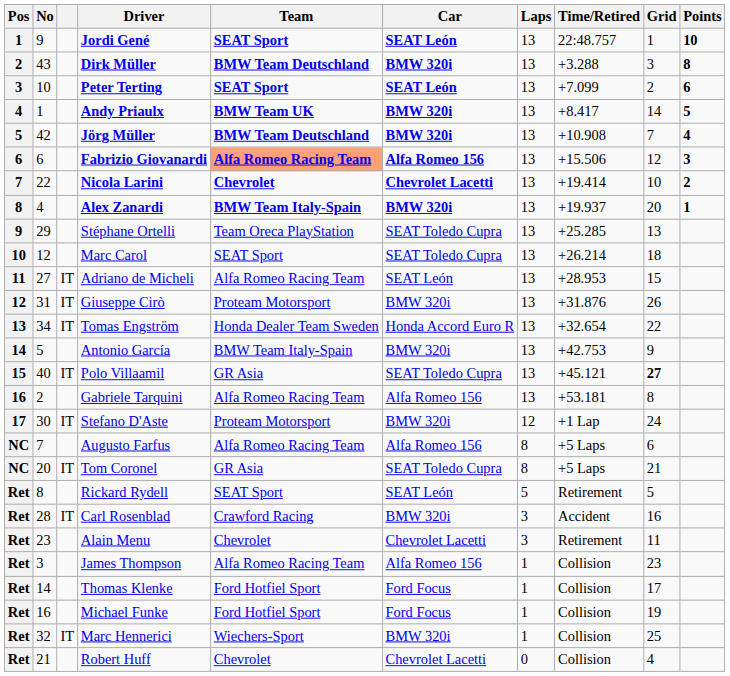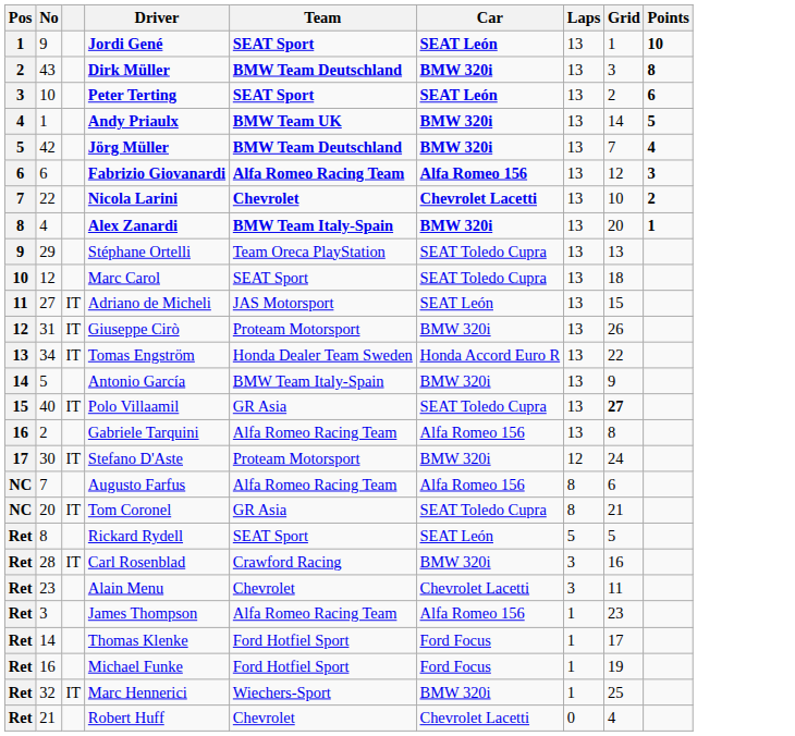 <table class="wikitable" style="font-size: 95%">
 <tr>
 <th>Pos</th>
 <th>No</th>
 <th></th>
 <th>Driver</th>
 <th>Team</th>
 <th>Car</th>
 <th>Laps</th>
-<th>Time/Retired</th>
 <th>Grid</th>
 <th>Points</th>
 </tr>
 <tr>
 <th>1</th>
 <td>9</td>
 <td></td>
 <td> <strong><a href='#'>Jordi Gené</a></strong></td>
 <td><strong><a href='#'>SEAT Sport</a></strong></td>
 <td><strong><a href='#'>SEAT León</a></strong></td>
 <td>13</td>
-<td>22:48.757</td>
 <td>1</td>
 <td><strong>10</strong></td>
 </tr>
 <tr>
 <th>2</th>
 <td>43</td>
 <td></td>
 <td> <strong><a href='#'>Dirk Müller</a></strong></td>
 <td><strong><a href='#'>BMW Team Deutschland</a></strong></td>
 <td><strong><a href='#'>BMW 320i</a></strong></td>
 <td>13</td>
-<td>+3.288</td>
 <td>3</td>
 <td><strong>8</strong></td>
 </tr>
 <tr>
 <th>3</th>
 <td>10</td>
 <td></td>
 <td> <strong><a href='#'>Peter Terting</a></strong></td>
 <td><strong><a href='#'>SEAT Sport</a></strong></td>
 <td><strong><a href='#'>SEAT León</a></strong></td>
 <td>13</td>
-<td>+7.099</td>
 <td>2</td>
 <td><strong>6</strong></td>
 </tr>
 <tr>
 <th>4</th>
 <td>1</td>
 <td></td>
 <td> <strong><a href='#'>Andy Priaulx</a></strong></td>
 <td><strong><a href='#'>BMW Team UK</a></strong></td>
 <td><strong><a href='#'>BMW 320i</a></strong></td>
 <td>13</td>
-<td>+8.417</td>
 <td>14</td>
 <td><strong>5</strong></td>
 </tr>
 <tr>
 <th>5</th>
 <td>42</td>
 <td></td>
 <td> <strong><a href='#'>Jörg Müller</a></strong></td>
 <td><strong><a href='#'>BMW Team Deutschland</a></strong></td>
 <td><strong><a href='#'>BMW 320i</a></strong></td>
 <td>13</td>
-<td>+10.908</td>
 <td>7</td>
 <td><strong>4</strong></td>
 </tr>
 <tr>
 <th>6</th>
 <td>6</td>
 <td></td>
 <td> <strong><a href='#'>Fabrizio Giovanardi</a></strong></td>
-<td style="background: lightsalmon;"><strong><a href='#'>Alfa Romeo Racing Team</a></strong></td>
+<td><strong><a href='#'>Alfa Romeo Racing Team</a></strong></td>
 <td><strong><a href='#'>Alfa Romeo 156</a></strong></td>
 <td>13</td>
-<td>+15.506</td>
 <td>12</td>
 <td><strong>3</strong></td>
 </tr>
 <tr>
 <th>7</th>
 <td>22</td>
 <td></td>
 <td> <strong><a href='#'>Nicola Larini</a></strong></td>
 <td><strong><a href='#'>Chevrolet</a></strong></td>
 <td><strong><a href='#'>Chevrolet Lacetti</a></strong></td>
 <td>13</td>
-<td>+19.414</td>
 <td>10</td>
 <td><strong>2</strong></td>
 </tr>
 <tr>
 <th>8</th>
 <td>4</td>
 <td></td>
 <td> <strong><a href='#'>Alex Zanardi</a></strong></td>
 <td><strong><a href='#'>BMW Team Italy-Spain</a></strong></td>
 <td><strong><a href='#'>BMW 320i</a></strong></td>
 <td>13</td>
-<td>+19.937</td>
 <td>20</td>
 <td><strong>1</strong></td>
 </tr>
 <tr>
 <th>9</th>
 <td>29</td>
 <td></td>
 <td> <a href='#'>Stéphane Ortelli</a></td>
 <td><a href='#'>Team Oreca PlayStation</a></td>
 <td><a href='#'>SEAT Toledo Cupra</a></td>
 <td>13</td>
-<td>+25.285</td>
 <td>13</td>
 <td></td>
 </tr>
 <tr>
 <th>10</th>
 <td>12</td>
 <td></td>
 <td> <a href='#'>Marc Carol</a></td>
 <td><a href='#'>SEAT Sport</a></td>
 <td><a href='#'>SEAT Toledo Cupra</a></td>
 <td>13</td>
-<td>+26.214</td>
 <td>18</td>
 <td></td>
 </tr>
 <tr>
 <th>11</th>
 <td>27</td>
 <td>IT</td>
 <td> <a href='#'>Adriano de Micheli</a></td>
-<td><a href='#'>Alfa Romeo Racing Team</a></td>
+<td><a href='#'>JAS Motorsport</a></td>
 <td><a href='#'>SEAT León</a></td>
 <td>13</td>
-<td>+28.953</td>
 <td>15</td>
 <td></td>
 </tr>
 <tr>
 <th>12</th>
 <td>31</td>
 <td>IT</td>
 <td>  <a href='#'>Giuseppe Cirò</a></td>
 <td><a href='#'>Proteam Motorsport</a></td>
 <td><a href='#'>BMW 320i</a></td>
 <td>13</td>
-<td>+31.876</td>
 <td>26</td>
 <td></td>
 </tr>
 <tr>
 <th>13</th>
 <td>34</td>
 <td>IT</td>
 <td> <a href='#'>Tomas Engström</a></td>
 <td><a href='#'>Honda Dealer Team Sweden</a></td>
 <td><a href='#'>Honda Accord Euro R</a></td>
 <td>13</td>
-<td>+32.654</td>
 <td>22</td>
 <td></td>
 </tr>
 <tr>
 <th>14</th>
 <td>5</td>
 <td></td>
 <td> <a href='#'>Antonio García</a></td>
 <td><a href='#'>BMW Team Italy-Spain</a></td>
 <td><a href='#'>BMW 320i</a></td>
 <td>13</td>
-<td>+42.753</td>
 <td>9</td>
 <td></td>
 </tr>
 <tr>
 <th>15</th>
 <td>40</td>
 <td>IT</td>
 <td> <a href='#'>Polo Villaamil</a></td>
 <td><a href='#'>GR Asia</a></td>
 <td><a href='#'>SEAT Toledo Cupra</a></td>
 <td>13</td>
-<td>+45.121</td>
 <td><strong>27</strong></td>
 <td></td>
 </tr>
 <tr>
 <th>16</th>
 <td>2</td>
 <td></td>
 <td> <a href='#'>Gabriele Tarquini</a></td>
 <td><a href='#'>Alfa Romeo Racing Team</a></td>
 <td><a href='#'>Alfa Romeo 156</a></td>
 <td>13</td>
-<td>+53.181</td>
 <td>8</td>
 <td></td>
 </tr>
 <tr>
 <th>17</th>
 <td>30</td>
 <td>IT</td>
 <td> <a href='#'>Stefano D'Aste</a></td>
 <td><a href='#'>Proteam Motorsport</a></td>
 <td><a href='#'>BMW 320i</a></td>
 <td>12</td>
-<td>+1 Lap</td>
 <td>24</td>
 <td></td>
 </tr>
 <tr>
 <th>NC</th>
 <td>7</td>
 <td></td>
 <td> <a href='#'>Augusto Farfus</a></td>
 <td><a href='#'>Alfa Romeo Racing Team</a></td>
 <td><a href='#'>Alfa Romeo 156</a></td>
 <td>8</td>
-<td>+5 Laps</td>
 <td>6</td>
 <td></td>
 </tr>
 <tr>
 <th>NC</th>
 <td>20</td>
 <td>IT</td>
 <td> <a href='#'>Tom Coronel</a></td>
 <td><a href='#'>GR Asia</a></td>
 <td><a href='#'>SEAT Toledo Cupra</a></td>
 <td>8</td>
-<td>+5 Laps</td>
 <td>21</td>
 <td></td>
 </tr>
 <tr>
 <th>Ret</th>
 <td>8</td>
 <td></td>
 <td> <a href='#'>Rickard Rydell</a></td>
 <td><a href='#'>SEAT Sport</a></td>
 <td><a href='#'>SEAT León</a></td>
 <td>5</td>
-<td>Retirement</td>
 <td>5</td>
 <td></td>
 </tr>
 <tr>
 <th>Ret</th>
 <td>28</td>
 <td>IT</td>
 <td> <a href='#'>Carl Rosenblad</a></td>
 <td><a href='#'>Crawford Racing</a></td>
 <td><a href='#'>BMW 320i</a></td>
 <td>3</td>
-<td>Accident</td>
 <td>16</td>
 <td></td>
 </tr>
 <tr>
 <th>Ret</th>
 <td>23</td>
 <td></td>
 <td> <a href='#'>Alain Menu</a></td>
 <td><a href='#'>Chevrolet</a></td>
 <td><a href='#'>Chevrolet Lacetti</a></td>
 <td>3</td>
-<td>Retirement</td>
 <td>11</td>
 <td></td>
 </tr>
 <tr>
 <th>Ret</th>
 <td>3</td>
 <td></td>
 <td> <a href='#'>James Thompson</a></td>
 <td><a href='#'>Alfa Romeo Racing Team</a></td>
 <td><a href='#'>Alfa Romeo 156</a></td>
 <td>1</td>
-<td>Collision</td>
 <td>23</td>
 <td></td>
 </tr>
 <tr>
 <th>Ret</th>
 <td>14</td>
 <td></td>
 <td> <a href='#'>Thomas Klenke</a></td>
 <td><a href='#'>Ford Hotfiel Sport</a></td>
 <td><a href='#'>Ford Focus</a></td>
 <td>1</td>
-<td>Collision</td>
 <td>17</td>
 <td></td>
 </tr>
 <tr>
 <th>Ret</th>
 <td>16</td>
 <td></td>
 <td> <a href='#'>Michael Funke</a></td>
 <td><a href='#'>Ford Hotfiel Sport</a></td>
 <td><a href='#'>Ford Focus</a></td>
 <td>1</td>
-<td>Collision</td>
 <td>19</td>
 <td></td>
 </tr>
 <tr>
 <th>Ret</th>
 <td>32</td>
 <td>IT</td>
 <td> <a href='#'>Marc Hennerici</a></td>
 <td><a href='#'>Wiechers-Sport</a></td>
 <td><a href='#'>BMW 320i</a></td>
 <td>1</td>
-<td>Collision</td>
 <td>25</td>
 <td></td>
 </tr>
 <tr>
 <th>Ret</th>
 <td>21</td>
 <td></td>
 <td> <a href='#'>Robert Huff</a></td>
 <td><a href='#'>Chevrolet</a></td>
 <td><a href='#'>Chevrolet Lacetti</a></td>
 <td>0</td>
-<td>Collision</td>
 <td>4</td>
 <td></td>
 </tr>
 </table>
